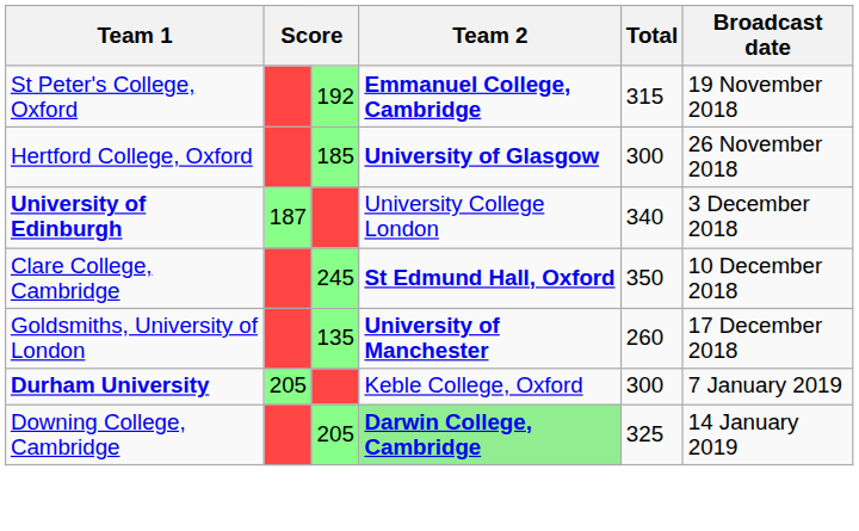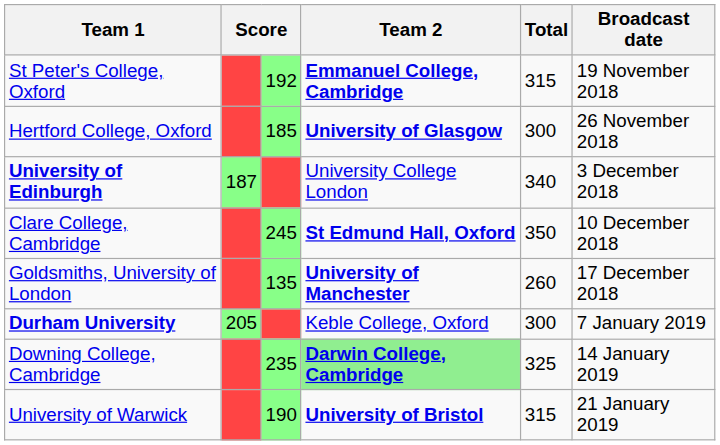 <table class="wikitable">
 <tr>
 <th>Team 1</th>
 <th colspan="2">Score</th>
 <th>Team 2</th>
 <th>Total</th>
 <th>Broadcast date</th>
 </tr>
 <tr>
 <td><a href='#'>St Peter's College, Oxford</a></td>
 <td style="background:#f44;"></td>
 <td style="background:#88ff88">192</td>
 <td><strong><a href='#'>Emmanuel College, Cambridge</a></strong></td>
 <td>315</td>
 <td>19 November 2018</td>
 </tr>
 <tr>
 <td><a href='#'>Hertford College, Oxford</a></td>
 <td style="background:#f44;"></td>
 <td style="background:#88ff88">185</td>
 <td><strong><a href='#'>University of Glasgow</a></strong></td>
 <td>300</td>
 <td>26 November 2018</td>
 </tr>
 <tr>
 <td><strong><a href='#'>University of Edinburgh</a></strong></td>
 <td style="background:#88ff88">187</td>
 <td style="background:#f44;"></td>
 <td><a href='#'>University College London</a></td>
 <td>340</td>
 <td>3 December 2018</td>
 </tr>
 <tr>
 <td><a href='#'>Clare College, Cambridge</a></td>
 <td style="background:#f44;"></td>
 <td style="background:#88ff88">245</td>
 <td><strong><a href='#'>St Edmund Hall, Oxford</a></strong></td>
 <td>350</td>
 <td>10 December 2018</td>
 </tr>
 <tr>
 <td><a href='#'>Goldsmiths, University of London</a></td>
 <td style="background:#f44;"></td>
 <td style="background:#88ff88">135</td>
 <td><strong><a href='#'>University of Manchester</a></strong></td>
 <td>260</td>
 <td>17 December 2018</td>
 </tr>
 <tr>
 <td><strong><a href='#'>Durham University</a></strong></td>
 <td style="background:#88ff88">205</td>
 <td style="background:#f44;"></td>
 <td><a href='#'>Keble College, Oxford</a></td>
 <td>300</td>
 <td>7 January 2019</td>
 </tr>
 <tr>
 <td><a href='#'>Downing College, Cambridge</a></td>
 <td style="background:#f44;"></td>
-<td style="background:#88ff88">205</td>
+<td style="background:#88ff88">235</td>
 <td style="background: lightgreen;"><strong><a href='#'>Darwin College, Cambridge</a></strong></td>
 <td>325</td>
 <td>14 January 2019</td>
 </tr>
+<tr>
+<td><a href='#'>University of Warwick</a></td>
+<td style="background:#f44;"></td>
+<td style="background:#88ff88">190</td>
+<td><strong><a href='#'>University of Bristol</a></strong></td>
+<td>315</td>
+<td>21 January 2019</td>
+</tr>
 </table>
